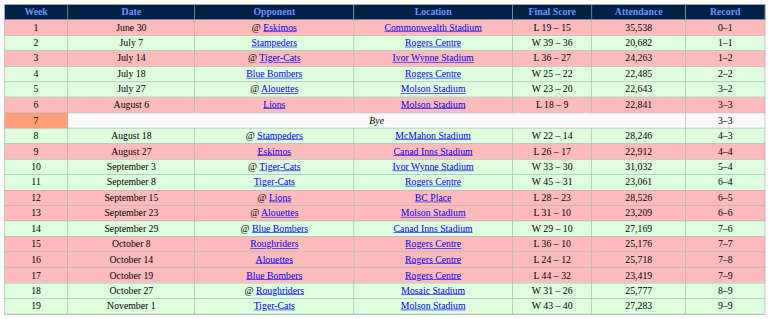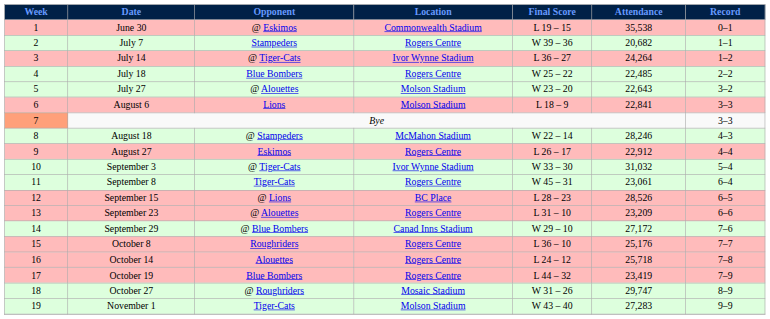 <table class="wikitable sortable">
 <tr>
 <th style="background:#002147;color:#6699FF;" width="4%">Week</th>
 <th style="background:#002147;color:#6699FF;" width="8%">Date</th>
 <th style="background:#002147;color:#6699FF;" width="10%">Opponent</th>
 <th style="background:#002147;color:#6699FF;" width="10%">Location</th>
 <th style="background:#002147;color:#6699FF;" width="5%">Final Score</th>
 <th style="background:#002147;color:#6699FF;" width="5%">Attendance</th>
 <th style="background:#002147;color:#6699FF;" width="5%">Record</th>
 </tr>
 <tr align="center" bgcolor="#ffbbbb">
 <td>1</td>
 <td>June 30</td>
 <td>@ <a href='#'>Eskimos</a></td>
 <td><a href='#'>Commonwealth Stadium</a></td>
 <td>L 19 – 15</td>
 <td>35,538</td>
 <td>0–1</td>
 </tr>
 <tr align="center" bgcolor="#ddffdd">
 <td>2</td>
 <td>July 7</td>
 <td><a href='#'>Stampeders</a></td>
 <td><a href='#'>Rogers Centre</a></td>
 <td>W 39 – 36</td>
 <td>20,682</td>
 <td>1–1</td>
 </tr>
 <tr align="center" bgcolor="#ffbbbb">
 <td>3</td>
 <td>July 14</td>
 <td>@ <a href='#'>Tiger-Cats</a></td>
 <td><a href='#'>Ivor Wynne Stadium</a></td>
 <td>L 36 – 27</td>
-<td>24,263</td>
+<td>24,264</td>
 <td>1–2</td>
 </tr>
 <tr align="center" bgcolor="#ddffdd">
 <td>4</td>
 <td>July 18</td>
 <td><a href='#'>Blue Bombers</a></td>
 <td><a href='#'>Rogers Centre</a></td>
 <td>W 25 – 22</td>
 <td>22,485</td>
 <td>2–2</td>
 </tr>
 <tr align="center" bgcolor="#ddffdd">
 <td>5</td>
 <td>July 27</td>
 <td>@ <a href='#'>Alouettes</a></td>
 <td><a href='#'>Molson Stadium</a></td>
 <td>W 23 – 20</td>
 <td>22,643</td>
 <td>3–2</td>
 </tr>
 <tr align="center" bgcolor="#ffbbbb">
 <td>6</td>
 <td>August 6</td>
 <td><a href='#'>Lions</a></td>
 <td><a href='#'>Molson Stadium</a></td>
 <td>L 18 – 9</td>
 <td>22,841</td>
 <td>3–3</td>
 </tr>
 <tr align="center">
 <td style="background: lightsalmon;">7</td>
 <td colSpan=5 align="center"><em>Bye</em></td>
 <td>3–3</td>
 </tr>
 <tr align="center" bgcolor="#ddffdd">
 <td>8</td>
 <td>August 18</td>
 <td>@ <a href='#'>Stampeders</a></td>
 <td><a href='#'>McMahon Stadium</a></td>
 <td>W 22 – 14</td>
 <td>28,246</td>
 <td>4–3</td>
 </tr>
 <tr align="center" bgcolor="#ffbbbb">
 <td>9</td>
 <td>August 27</td>
 <td><a href='#'>Eskimos</a></td>
-<td><a href='#'>Canad Inns Stadium</a></td>
+<td><a href='#'>Rogers Centre</a></td>
 <td>L 26 – 17</td>
 <td>22,912</td>
 <td>4–4</td>
 </tr>
 <tr align="center" bgcolor="#ddffdd">
 <td>10</td>
 <td>September 3</td>
 <td>@ <a href='#'>Tiger-Cats</a></td>
 <td><a href='#'>Ivor Wynne Stadium</a></td>
 <td>W 33 – 30</td>
 <td>31,032</td>
 <td>5–4</td>
 </tr>
 <tr align="center" bgcolor="#ddffdd">
 <td>11</td>
 <td>September 8</td>
 <td><a href='#'>Tiger-Cats</a></td>
 <td><a href='#'>Rogers Centre</a></td>
 <td>W 45 – 31</td>
 <td>23,061</td>
 <td>6–4</td>
 </tr>
 <tr align="center" bgcolor="#ffbbbb">
 <td>12</td>
 <td>September 15</td>
 <td>@ <a href='#'>Lions</a></td>
 <td><a href='#'>BC Place</a></td>
 <td>L 28 – 23</td>
 <td>28,526</td>
 <td>6–5</td>
 </tr>
 <tr align="center" bgcolor="#ffbbbb">
 <td>13</td>
 <td>September 23</td>
 <td>@ <a href='#'>Alouettes</a></td>
-<td><a href='#'>Molson Stadium</a></td>
+<td><a href='#'>Rogers Centre</a></td>
 <td>L 31 – 10</td>
 <td>23,209</td>
 <td>6–6</td>
 </tr>
 <tr align="center" bgcolor="#ddffdd">
 <td>14</td>
 <td>September 29</td>
 <td>@ <a href='#'>Blue Bombers</a></td>
 <td><a href='#'>Canad Inns Stadium</a></td>
 <td>W 29 – 10</td>
-<td>27,169</td>
+<td>27,172</td>
 <td>7–6</td>
 </tr>
 <tr align="center" bgcolor="#ffbbbb">
 <td>15</td>
 <td>October 8</td>
 <td><a href='#'>Roughriders</a></td>
 <td><a href='#'>Rogers Centre</a></td>
 <td>L 36 – 10</td>
 <td>25,176</td>
 <td>7–7</td>
 </tr>
 <tr align="center" bgcolor="#ffbbbb">
 <td>16</td>
 <td>October 14</td>
 <td><a href='#'>Alouettes</a></td>
 <td><a href='#'>Rogers Centre</a></td>
 <td>L 24 – 12</td>
 <td>25,718</td>
 <td>7–8</td>
 </tr>
 <tr align="center" bgcolor="#ffbbbb">
 <td>17</td>
 <td>October 19</td>
 <td><a href='#'>Blue Bombers</a></td>
 <td><a href='#'>Rogers Centre</a></td>
 <td>L 44 – 32</td>
 <td>23,419</td>
 <td>7–9</td>
 </tr>
 <tr align="center" bgcolor="#ddffdd">
 <td>18</td>
 <td>October 27</td>
 <td>@ <a href='#'>Roughriders</a></td>
 <td><a href='#'>Mosaic Stadium</a></td>
 <td>W 31 – 26</td>
-<td>25,777</td>
+<td>29,747</td>
 <td>8–9</td>
 </tr>
 <tr align="center" bgcolor="#ddffdd">
 <td>19</td>
 <td>November 1</td>
 <td><a href='#'>Tiger-Cats</a></td>
 <td><a href='#'>Molson Stadium</a></td>
 <td>W 43 – 40</td>
 <td>27,283</td>
 <td>9–9</td>
 </tr>
 <tr>
 </tr>
 </table>
